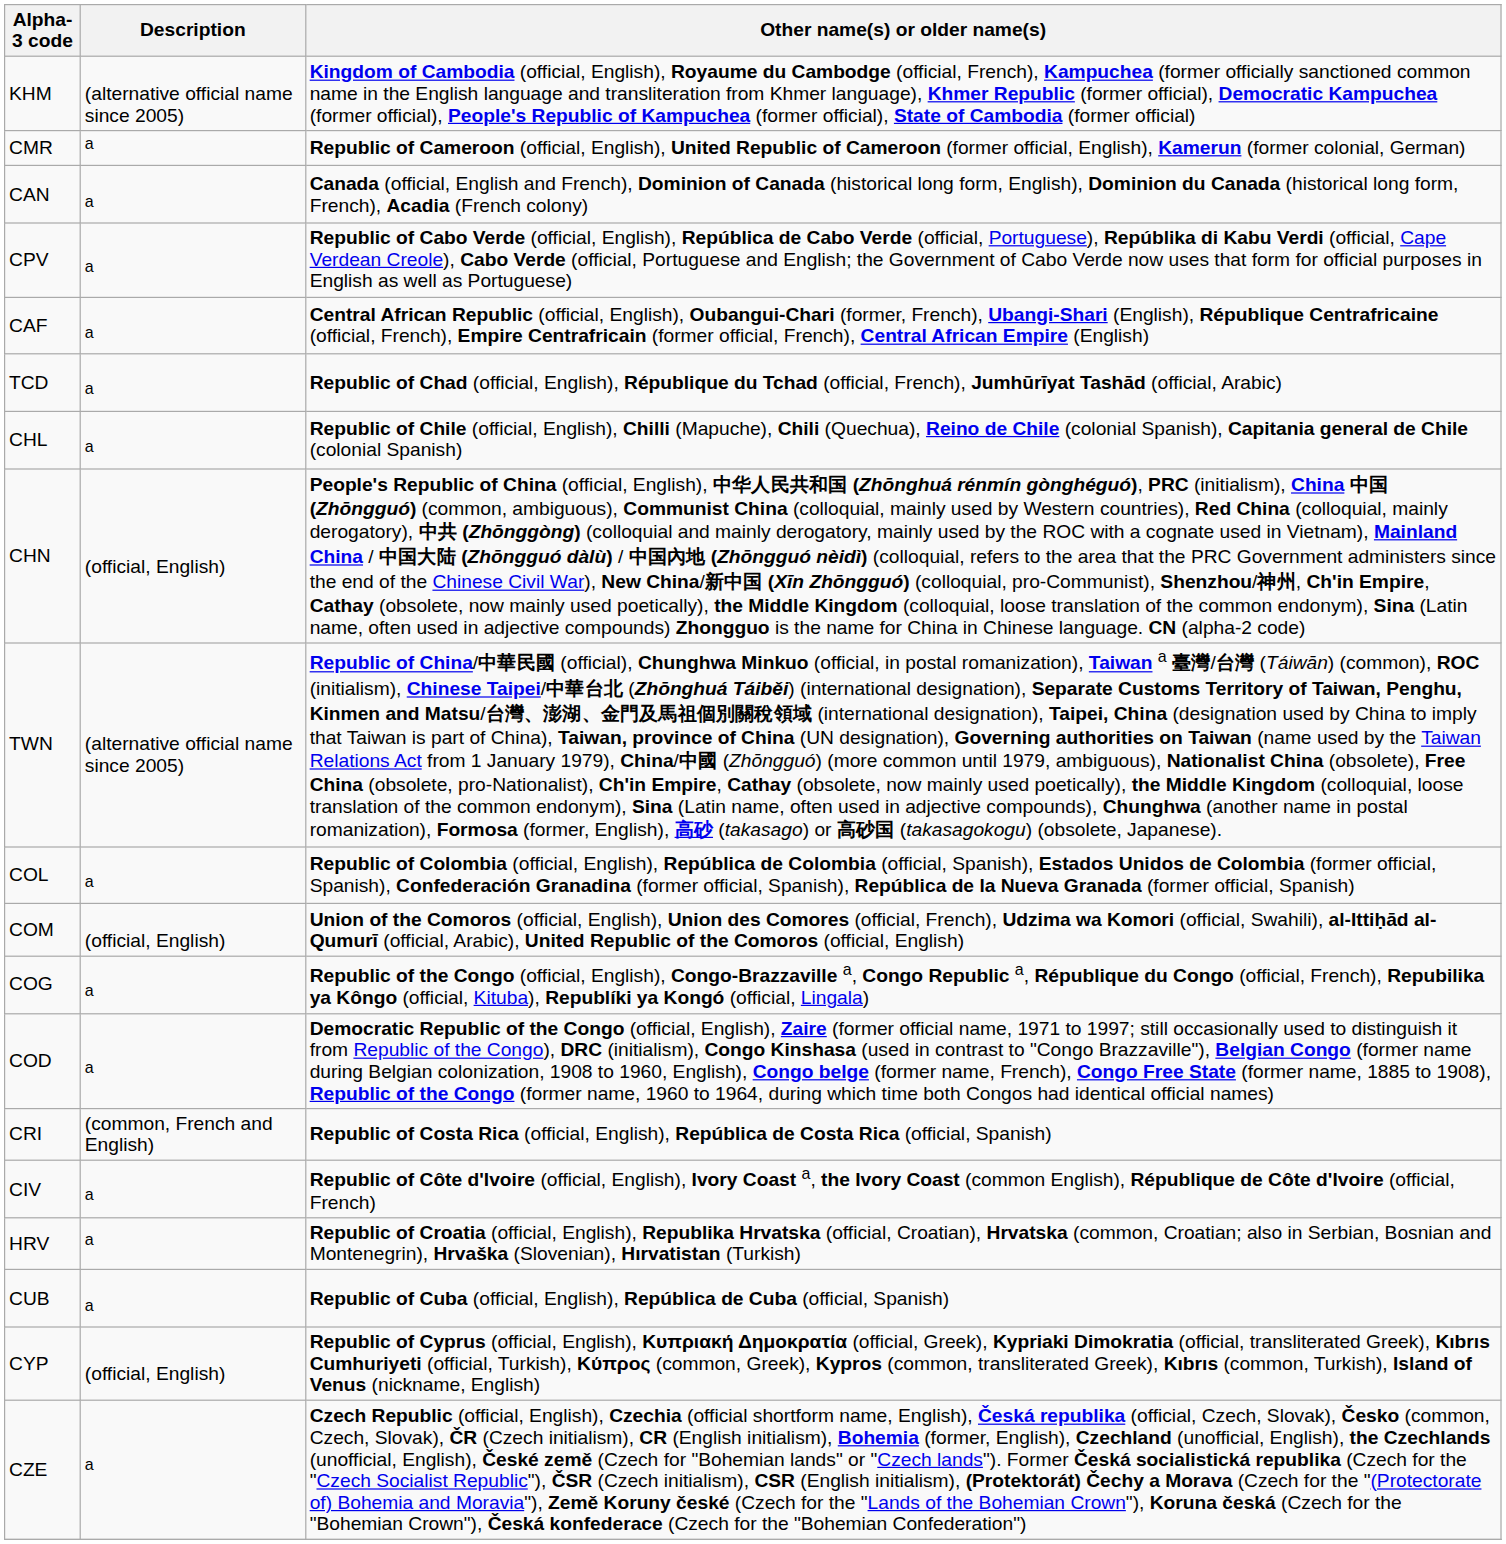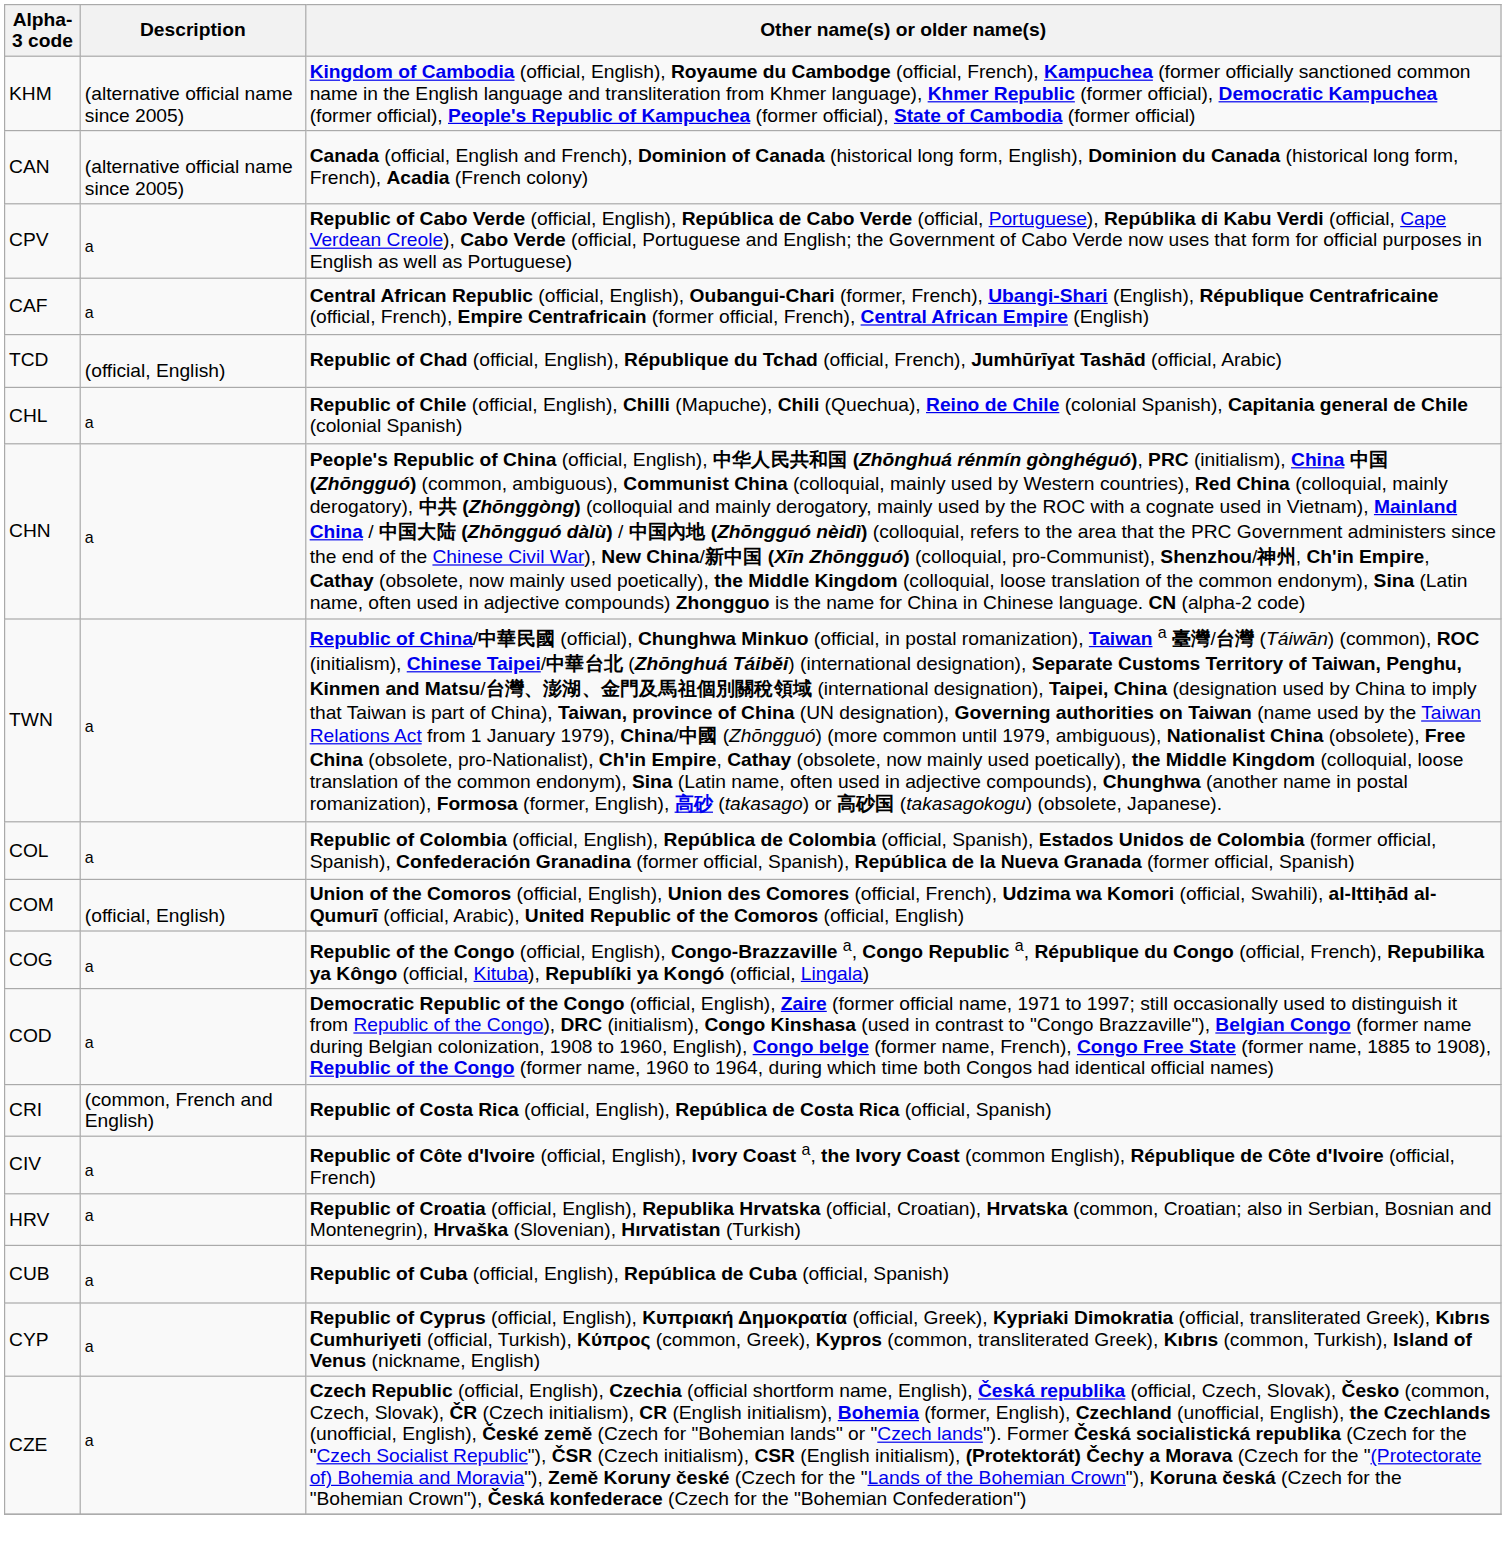 <table class="wikitable">
 <tr>
 <th>Alpha-3 code</th>
 <th width=180px>Description</th>
 <th>Other name(s) or older name(s)</th>
 </tr>
 <tr>
 <td>KHM</td>
 <td> <br> (alternative official name since 2005)</td>
 <td><strong><a href='#'>Kingdom of Cambodia</a></strong> (official, English), <strong>Royaume du Cambodge</strong> (official, French), <strong><a href='#'>Kampuchea</a></strong> (former officially sanctioned common name in the English language and transliteration from Khmer language), <strong><a href='#'>Khmer Republic</a></strong> (former official), <strong><a href='#'>Democratic Kampuchea</a></strong> (former official), <strong><a href='#'>People's Republic of Kampuchea</a></strong> (former official), <strong><a href='#'>State of Cambodia</a></strong> (former official)</td>
 </tr>
 <tr>
-<td>CMR</td>
-<td>  <sup>a</sup></td>
-<td><strong>Republic of Cameroon</strong> (official, English), <strong>United Republic of Cameroon</strong> (former official, English), <strong><a href='#'>Kamerun</a></strong> (former colonial, German)</td>
-</tr>
-<tr>
 <td>CAN</td>
-<td> <br> <sup>a</sup></td>
+<td> <br> (alternative official name since 2005)</td>
 <td><strong>Canada</strong> (official, English and French), <strong>Dominion of Canada</strong> (historical long form, English), <strong>Dominion du Canada</strong> (historical long form, French), <strong>Acadia</strong> (French colony)</td>
 </tr>
 <tr>
 <td>CPV</td>
 <td> <br> <sup>a</sup></td>
 <td><strong>Republic of Cabo Verde</strong> (official, English), <strong>República de Cabo Verde</strong> (official, <a href='#'>Portuguese</a>), <strong>Repúblika di Kabu Verdi</strong> (official, <a href='#'>Cape Verdean Creole</a>), <strong>Cabo Verde</strong> (official, Portuguese and English; the Government of Cabo Verde now uses that form for official purposes in English as well as Portuguese)</td>
 </tr>
 <tr>
 <td>CAF</td>
 <td> <br> <sup>a</sup></td>
 <td><strong>Central African Republic</strong> (official, English), <strong>Oubangui-Chari</strong> (former, French), <strong><a href='#'>Ubangi-Shari</a></strong> (English), <strong>République Centrafricaine</strong> (official, French), <strong>Empire Centrafricain</strong> (former official, French), <strong><a href='#'>Central African Empire</a></strong> (English)</td>
 </tr>
 <tr>
 <td>TCD</td>
-<td> <br> <sup>a</sup></td>
+<td> <br>(official, English)</td>
 <td><strong>Republic of Chad</strong> (official, English), <strong>République du Tchad</strong> (official, French), <strong>Jumhūrīyat Tashād</strong> (official, Arabic)</td>
 </tr>
 <tr>
 <td>CHL</td>
 <td> <br> <sup>a</sup></td>
 <td><strong>Republic of Chile</strong> (official, English), <strong>Chilli</strong> (Mapuche), <strong>Chili</strong> (Quechua), <strong><a href='#'>Reino de Chile</a></strong> (colonial Spanish), <strong>Capitania general de Chile</strong> (colonial Spanish)</td>
 </tr>
 <tr>
 <td>CHN</td>
-<td> <br> (official, English)</td>
+<td> <br> <sup>a</sup></td>
 <td><strong>People's Republic of China</strong> (official, English), <strong>中华人民共和国 (<em>Zhōnghuá rénmín gònghéguó</em>)</strong>, <strong>PRC</strong> (initialism), <strong><a href='#'>China</a></strong> <strong>中国 (<em>Zhōngguó</em>)</strong> (common, ambiguous), <strong>Communist China</strong> (colloquial, mainly used by Western countries), <strong>Red China</strong> (colloquial, mainly derogatory), <strong>中共</strong> <strong>(<em>Zhōnggòng</em>)</strong> (colloquial and mainly derogatory, mainly used by the ROC with a cognate used in Vietnam),  <strong><a href='#'>Mainland China</a></strong> / <strong>中国大陆 (<em>Zhōngguó dàlù</em>)</strong> / <strong>中国內地 (<em>Zhōngguó nèidì</em>)</strong> (colloquial, refers to the area that the PRC Government administers since the end of the <a href='#'>Chinese Civil War</a>), <strong>New China</strong>/<strong>新中国 (<em>Xīn Zhōngguó</em>)</strong> (colloquial, pro-Communist), <strong>Shenzhou</strong>/<strong>神州</strong>, <strong>Ch'in Empire</strong>, <strong>Cathay</strong> (obsolete, now mainly used poetically), <strong>the Middle Kingdom</strong> (colloquial, loose translation of the common endonym), <strong>Sina</strong> (Latin name, often used in adjective compounds) <strong>Zhongguo</strong> is the name for China in Chinese language. <strong>CN</strong> (alpha-2 code)</td>
 </tr>
 <tr>
 <td>TWN</td>
-<td> <br> (alternative official name since 2005)</td>
+<td> <br> <sup>a</sup></td>
 <td><strong><a href='#'>Republic of China</a></strong>/<strong>中華民國</strong> (official), <strong>Chunghwa Minkuo</strong> (official, in postal romanization), <strong><a href='#'>Taiwan</a></strong>  <sup>a</sup> <strong>臺灣</strong>/<strong>台灣</strong> (<em>Táiwān</em>) (common), <strong>ROC</strong> (initialism), <strong><a href='#'>Chinese Taipei</a></strong>/<strong>中華台北</strong> (<strong><em>Zhōnghuá Táiběi</em></strong>) (international designation),   <strong>Separate Customs Territory of Taiwan, Penghu, Kinmen and Matsu</strong>/<strong>台灣、澎湖、金門及馬祖個別關稅領域</strong> (international designation), <strong>Taipei, China</strong> (designation used by China to imply that Taiwan is part of China), <strong>Taiwan, province of China</strong> (UN designation), <strong>Governing authorities on Taiwan</strong> (name used by the <a href='#'>Taiwan Relations Act</a> from 1 January 1979), <strong>China</strong>/<strong>中國</strong> (<em>Zhōngguó</em>) (more common until 1979, ambiguous), <strong>Nationalist China</strong> (obsolete), <strong>Free China</strong> (obsolete, pro-Nationalist), <strong>Ch'in Empire</strong>, <strong>Cathay</strong> (obsolete, now mainly used poetically), <strong>the Middle Kingdom</strong> (colloquial, loose translation of the common endonym), <strong>Sina</strong> (Latin name, often used in adjective compounds), <strong>Chunghwa</strong> (another name in postal romanization), <strong>Formosa</strong> (former, English), <strong><a href='#'>高砂</a></strong> (<em>takasago</em>) or <strong>高砂国</strong> (<em>takasagokogu</em>) (obsolete, Japanese).</td>
 </tr>
 <tr>
 <td>COL</td>
 <td> <br> <sup>a</sup></td>
 <td><strong>Republic of Colombia</strong> (official, English), <strong>República de Colombia</strong> (official, Spanish), <strong>Estados Unidos de Colombia</strong> (former official, Spanish), <strong>Confederación Granadina</strong> (former official, Spanish), <strong>República de la Nueva Granada</strong> (former official, Spanish)</td>
 </tr>
 <tr>
 <td>COM</td>
 <td> <br>(official, English)</td>
 <td><strong>Union of the Comoros</strong> (official, English), <strong>Union des Comores</strong> (official, French), <strong>Udzima wa Komori</strong> (official, Swahili), <strong>al-Ittiḥād al-Qumurī</strong> (official, Arabic), <strong>United Republic of the Comoros</strong> (official, English)</td>
 </tr>
 <tr>
 <td>COG</td>
 <td> <br> <sup>a</sup></td>
 <td><strong>Republic of the Congo</strong> (official, English), <strong>Congo-Brazzaville</strong>  <sup>a</sup>, <strong>Congo Republic</strong>  <sup>a</sup>, <strong>République du Congo</strong> (official, French), <strong>Repubilika ya Kôngo</strong> (official, <a href='#'>Kituba</a>), <strong>Republíki ya Kongó</strong> (official, <a href='#'>Lingala</a>)</td>
 </tr>
 <tr>
 <td>COD</td>
 <td> <br> <sup>a</sup></td>
 <td><strong>Democratic Republic of the Congo</strong> (official, English), <strong><a href='#'>Zaire</a></strong> (former official name, 1971 to 1997; still occasionally used to distinguish it from <a href='#'>Republic of the Congo</a>), <strong>DRC</strong> (initialism), <strong>Congo Kinshasa</strong> (used in contrast to "Congo Brazzaville"), <strong><a href='#'>Belgian Congo</a></strong> (former name during Belgian colonization, 1908 to 1960, English), <strong><a href='#'>Congo belge</a></strong> (former name, French), <strong><a href='#'>Congo Free State</a></strong> (former name, 1885 to 1908), <strong><a href='#'>Republic of the Congo</a></strong> (former name, 1960 to 1964, during which time both Congos had identical official names)</td>
 </tr>
 <tr>
 <td>CRI</td>
 <td> (common, French and English)</td>
 <td><strong>Republic of Costa Rica</strong> (official, English), <strong>República de Costa Rica</strong> (official, Spanish)</td>
 </tr>
 <tr>
 <td>CIV</td>
 <td> <br> <sup>a</sup></td>
 <td><strong>Republic of Côte d'Ivoire</strong> (official, English), <strong>Ivory Coast</strong>  <sup>a</sup>, <strong>the Ivory Coast</strong> (common English), <strong>République de Côte d'Ivoire</strong> (official, French)</td>
 </tr>
 <tr>
 <td>HRV</td>
 <td>  <sup>a</sup></td>
 <td><strong>Republic of Croatia</strong> (official, English), <strong>Republika Hrvatska</strong> (official, Croatian), <strong>Hrvatska</strong> (common, Croatian; also in Serbian, Bosnian and Montenegrin),  <strong>Hrvaška</strong> (Slovenian), <strong>Hırvatistan</strong> (Turkish)</td>
 </tr>
 <tr>
 <td>CUB</td>
 <td> <br> <sup>a</sup></td>
 <td><strong>Republic of Cuba</strong> (official, English), <strong>República de Cuba</strong> (official, Spanish)</td>
 </tr>
 <tr>
 <td>CYP</td>
-<td> <br>(official, English)</td>
+<td> <br> <sup>a</sup></td>
 <td><strong>Republic of Cyprus</strong> (official, English), <strong>Κυπριακή Δημοκρατία</strong> (official, Greek), <strong>Kypriaki Dimokratia</strong> (official, transliterated Greek), <strong>Kıbrıs Cumhuriyeti</strong> (official, Turkish), <strong>Κύπρος</strong> (common, Greek), <strong>Kypros</strong> (common, transliterated Greek), <strong>Kıbrıs</strong> (common, Turkish), <strong>Island of Venus</strong> (nickname, English)</td>
 </tr>
 <tr>
 <td>CZE</td>
 <td>  <sup>a</sup></td>
 <td><strong>Czech Republic</strong> (official, English), <strong>Czechia</strong> (official shortform name, English), <strong><a href='#'>Česká republika</a></strong> (official, Czech, Slovak), <strong>Česko</strong> (common, Czech, Slovak), <strong>ČR</strong> (Czech initialism), <strong>CR</strong> (English initialism), <strong><a href='#'>Bohemia</a></strong> (former, English), <strong>Czechland</strong> (unofficial, English), <strong>the Czechlands</strong> (unofficial, English), <strong>České země</strong> (Czech for "Bohemian lands" or "<a href='#'>Czech lands</a>"). Former <strong>Česká socialistická republika</strong> (Czech for the "<a href='#'>Czech Socialist Republic</a>"), <strong>ČSR</strong> (Czech initialism), <strong>CSR</strong> (English initialism), <strong>(Protektorát) Čechy a Morava</strong> (Czech for the "<a href='#'>(Protectorate of) Bohemia and Moravia</a>"), <strong>Země Koruny české</strong> (Czech for the "<a href='#'>Lands of the Bohemian Crown</a>"), <strong>Koruna česká</strong> (Czech for the "Bohemian Crown"), <strong>Česká konfederace</strong> (Czech for the "Bohemian Confederation")</td>
 </tr>
 <tr>
 </tr>
 </table>
